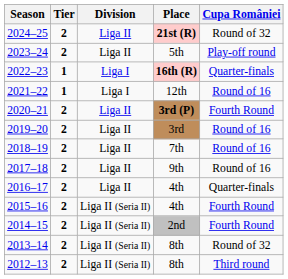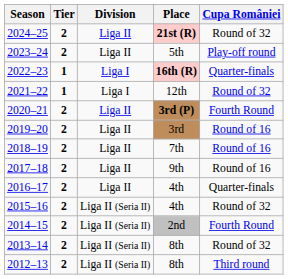 <table class="wikitable" style="text-align:center; font-size:90%">
 <tr>
 <th>Season</th>
 <th>Tier</th>
 <th>Division</th>
 <th>Place</th>
 <th><a href='#'>Cupa României</a></th>
 </tr>
 <tr>
 <td><a href='#'>2024–25</a></td>
 <td><strong>2</strong></td>
 <td><a href='#'>Liga II</a></td>
 <td align=center bgcolor=#FFCCCC><strong>21st</strong> <strong>(R)</strong></td>
 <td>Round of 32</td>
 </tr>
 <tr>
 <td><a href='#'>2023–24</a></td>
 <td><strong>2</strong></td>
 <td>Liga II</td>
 <td>5th</td>
 <td><a href='#'>Play-off round</a></td>
 </tr>
 <tr>
 <td><a href='#'>2022–23</a></td>
 <td><strong>1</strong></td>
 <td><a href='#'>Liga I</a></td>
 <td align=center bgcolor=#FFCCCC><strong>16th</strong> <strong>(R)</strong></td>
 <td><a href='#'>Quarter-finals</a></td>
 </tr>
 <tr>
 <td><a href='#'>2021–22</a></td>
 <td><strong>1</strong></td>
 <td>Liga I</td>
 <td>12th</td>
-<td><a href='#'>Round of 16</a></td>
+<td><a href='#'>Round of 32</a></td>
 </tr>
 <tr>
 <td><a href='#'>2020–21</a></td>
 <td><strong>2</strong></td>
 <td><a href='#'>Liga II</a></td>
 <td align=center bgcolor=#BF8D5B><strong>3rd (P)</strong></td>
 <td><a href='#'>Fourth Round</a></td>
 </tr>
 <tr>
 <td><a href='#'>2019–20</a></td>
 <td><strong>2</strong></td>
 <td>Liga II</td>
 <td align=center bgcolor=#BF8D5B>3rd</td>
 <td><a href='#'>Round of 16</a></td>
 </tr>
 <tr>
 <td><a href='#'>2018–19</a></td>
 <td><strong>2</strong></td>
 <td>Liga II</td>
 <td>7th</td>
 <td><a href='#'>Round of 16</a></td>
 </tr>
 <tr>
 <td><a href='#'>2017–18</a></td>
 <td><strong>2</strong></td>
 <td>Liga II</td>
 <td>9th</td>
 <td>Round of 16</td>
 </tr>
 <tr>
 <td><a href='#'>2016–17</a></td>
 <td><strong>2</strong></td>
 <td>Liga II</td>
 <td>4th</td>
 <td>Quarter-finals</td>
 </tr>
 <tr>
 <td><a href='#'>2015–16</a></td>
 <td><strong>2</strong></td>
 <td>Liga II <small>(Seria II)</small></td>
 <td>4th</td>
-<td><a href='#'>Fourth Round</a></td>
+<td>Round of 32</td>
 </tr>
 <tr>
 <td><a href='#'>2014–15</a></td>
 <td><strong>2</strong></td>
 <td>Liga II <small>(Seria II)</small></td>
 <td align=center bgcolor=silver>2nd</td>
 <td><a href='#'>Fourth Round</a></td>
 </tr>
 <tr>
 <td><a href='#'>2013–14</a></td>
 <td><strong>2</strong></td>
 <td>Liga II <small>(Seria II)</small></td>
 <td>8th</td>
 <td>Round of 32</td>
 </tr>
 <tr>
 <td><a href='#'>2012–13</a></td>
 <td><strong>2</strong></td>
 <td>Liga II <small>(Seria II)</small></td>
 <td>8th</td>
 <td><a href='#'>Third round</a></td>
 </tr>
 </table>
